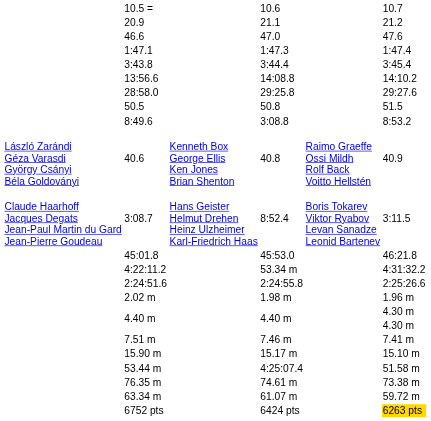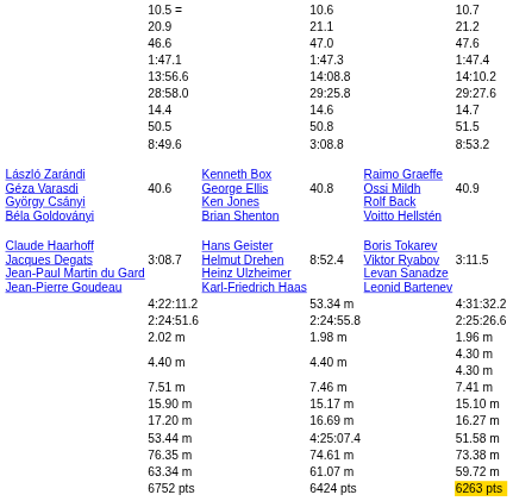 <table>
 <tr>
 <td></td>
 <td></td>
 <td>10.5 =</td>
 <td></td>
 <td>10.6</td>
 <td></td>
 <td>10.7</td>
 </tr>
 <tr>
 <td></td>
 <td></td>
 <td>20.9 </td>
 <td></td>
 <td>21.1</td>
 <td></td>
 <td>21.2</td>
 </tr>
 <tr>
 <td></td>
 <td></td>
 <td>46.6 </td>
 <td></td>
 <td>47.0</td>
 <td></td>
 <td>47.6</td>
 </tr>
 <tr>
 <td></td>
 <td></td>
 <td>1:47.1 </td>
 <td></td>
 <td>1:47.3</td>
 <td></td>
 <td>1:47.4</td>
 </tr>
 <tr>
 <td></td>
 <td></td>
-<td>3:43.8 </td>
-<td></td>
-<td>3:44.4</td>
-<td></td>
-<td>3:45.4</td>
-</tr>
-<tr>
-<td></td>
-<td></td>
 <td>13:56.6 </td>
 <td></td>
 <td>14:08.8</td>
 <td></td>
 <td>14:10.2</td>
 </tr>
 <tr>
 <td></td>
 <td></td>
 <td>28:58.0 </td>
 <td></td>
 <td>29:25.8</td>
 <td></td>
 <td>29:27.6</td>
+</tr>
+<tr>
+<td></td>
+<td></td>
+<td>14.4</td>
+<td></td>
+<td>14.6</td>
+<td></td>
+<td>14.7</td>
 </tr>
 <tr>
 <td></td>
 <td></td>
 <td>50.5 </td>
 <td></td>
 <td>50.8</td>
 <td></td>
 <td>51.5</td>
 </tr>
 <tr>
 <td></td>
 <td></td>
 <td>8:49.6 </td>
 <td></td>
 <td>3:08.8</td>
 <td></td>
 <td>8:53.2</td>
 </tr>
 <tr>
 <td></td>
 <td><br><a href='#'>László Zarándi</a><br><a href='#'>Géza Varasdi</a><br><a href='#'>György Csányi</a><br><a href='#'>Béla Goldoványi</a></td>
 <td>40.6 </td>
 <td><br><a href='#'>Kenneth Box</a><br><a href='#'>George Ellis</a><br><a href='#'>Ken Jones</a><br><a href='#'>Brian Shenton</a></td>
 <td>40.8</td>
 <td><br><a href='#'>Raimo Graeffe</a><br><a href='#'>Ossi Mildh</a><br><a href='#'>Rolf Back</a><br><a href='#'>Voitto Hellstén</a></td>
 <td>40.9</td>
 </tr>
 <tr>
 <td></td>
 <td><br><a href='#'>Claude Haarhoff</a><br><a href='#'>Jacques Degats</a><br><a href='#'>Jean-Paul Martin du Gard</a><br><a href='#'>Jean-Pierre Goudeau</a></td>
 <td>3:08.7 </td>
 <td><br><a href='#'>Hans Geister</a><br><a href='#'>Helmut Drehen</a><br><a href='#'>Heinz Ulzheimer</a><br><a href='#'>Karl-Friedrich Haas</a></td>
 <td>8:52.4</td>
 <td><br><a href='#'>Boris Tokarev</a><br><a href='#'>Viktor Ryabov</a><br><a href='#'>Levan Sanadze</a><br><a href='#'>Leonid Bartenev</a></td>
 <td>3:11.5</td>
-</tr>
-<tr>
-<td></td>
-<td></td>
-<td>45:01.8 </td>
-<td></td>
-<td>45:53.0</td>
-<td></td>
-<td>46:21.8</td>
 </tr>
 <tr>
 <td></td>
 <td></td>
 <td>4:22:11.2 </td>
 <td></td>
 <td>53.34 m</td>
 <td></td>
 <td>4:31:32.2</td>
 </tr>
 <tr>
 <td></td>
 <td></td>
 <td>2:24:51.6 </td>
 <td></td>
 <td>2:24:55.8</td>
 <td></td>
 <td>2:25:26.6</td>
 </tr>
 <tr>
 <td></td>
 <td></td>
 <td>2.02 m </td>
 <td></td>
 <td>1.98 m</td>
 <td></td>
 <td>1.96 m</td>
 </tr>
 <tr>
 <td rowspan=2></td>
 <td rowspan=2></td>
 <td rowspan=2>4.40 m </td>
 <td rowspan=2></td>
 <td rowspan=2>4.40 m </td>
 <td></td>
 <td>4.30 m</td>
 </tr>
 <tr>
 <td></td>
 <td>4.30 m</td>
 </tr>
 <tr>
 <td></td>
 <td></td>
 <td>7.51 m</td>
 <td></td>
 <td>7.46 m</td>
 <td></td>
 <td>7.41 m</td>
 </tr>
 <tr>
 <td></td>
 <td></td>
 <td>15.90 m </td>
 <td></td>
 <td>15.17 m</td>
 <td></td>
 <td>15.10 m</td>
 </tr>
 <tr>
 <td></td>
 <td></td>
+<td>17.20 m </td>
+<td></td>
+<td>16.69 m</td>
+<td></td>
+<td>16.27 m</td>
+</tr>
+<tr>
+<td></td>
+<td></td>
 <td>53.44 m</td>
 <td></td>
 <td>4:25:07.4</td>
 <td></td>
 <td>51.58 m</td>
 </tr>
 <tr>
 <td></td>
 <td></td>
 <td>76.35 m</td>
 <td></td>
 <td>74.61 m</td>
 <td></td>
 <td>73.38 m</td>
 </tr>
 <tr>
 <td></td>
 <td></td>
 <td>63.34 m </td>
 <td></td>
 <td>61.07 m</td>
 <td></td>
 <td>59.72 m</td>
 </tr>
 <tr>
 <td></td>
 <td></td>
 <td>6752 pts</td>
 <td></td>
 <td>6424 pts</td>
 <td></td>
 <td style="background: gold;">6263 pts</td>
 </tr>
 </table>
